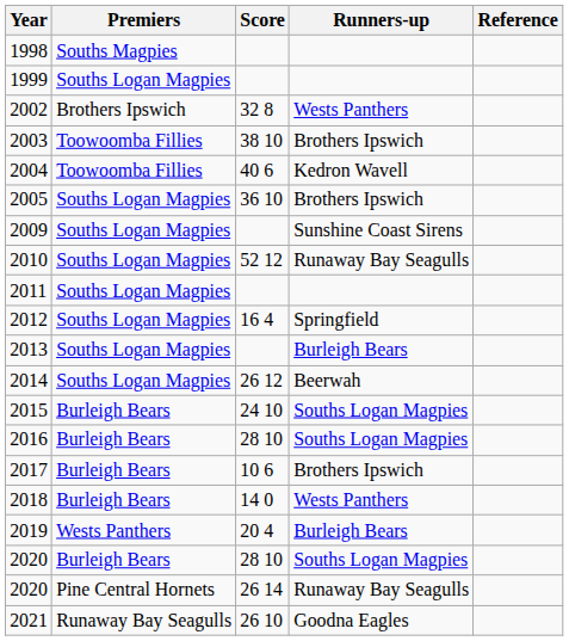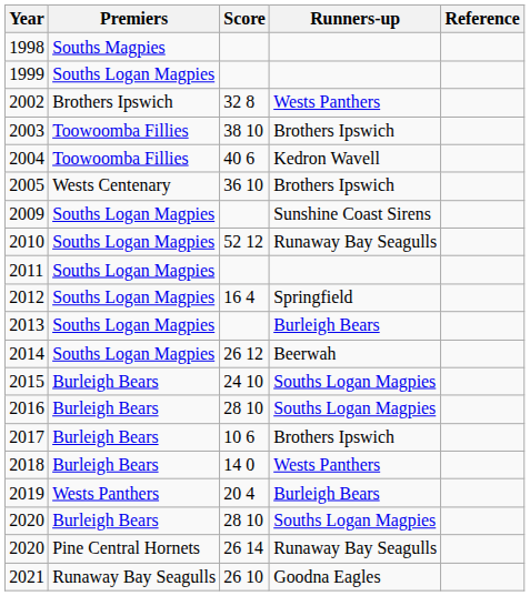 <table class="wikitable sortable">
 <tr>
 <th>Year</th>
 <th>Premiers</th>
 <th>Score</th>
 <th>Runners-up</th>
 <th>Reference</th>
 </tr>
 <tr>
 <td>1998</td>
 <td><a href='#'>Souths Magpies</a></td>
 <td></td>
 <td></td>
 <td></td>
 </tr>
 <tr>
 <td>1999</td>
 <td><a href='#'>Souths Logan Magpies</a></td>
 <td></td>
 <td></td>
 <td></td>
 </tr>
 <tr>
 <td>2002</td>
 <td>Brothers Ipswich</td>
 <td>32  8</td>
 <td><a href='#'>Wests Panthers</a></td>
 <td></td>
 </tr>
 <tr>
 <td>2003</td>
 <td><a href='#'>Toowoomba Fillies</a></td>
 <td>38  10</td>
 <td>Brothers Ipswich</td>
 <td></td>
 </tr>
 <tr>
 <td>2004</td>
 <td><a href='#'>Toowoomba Fillies</a></td>
 <td>40  6</td>
 <td>Kedron Wavell</td>
 <td></td>
 </tr>
 <tr>
 <td>2005</td>
-<td><a href='#'>Souths Logan Magpies</a></td>
+<td>Wests Centenary</td>
 <td>36  10</td>
 <td>Brothers Ipswich</td>
 <td></td>
 </tr>
 <tr>
 <td>2009</td>
 <td><a href='#'>Souths Logan Magpies</a></td>
 <td></td>
 <td>Sunshine Coast Sirens</td>
 <td></td>
 </tr>
 <tr>
 <td>2010</td>
 <td><a href='#'>Souths Logan Magpies</a></td>
 <td>52  12</td>
 <td>Runaway Bay Seagulls</td>
 <td></td>
 </tr>
 <tr>
 <td>2011</td>
 <td><a href='#'>Souths Logan Magpies</a></td>
 <td></td>
 <td></td>
 <td></td>
 </tr>
 <tr>
 <td>2012</td>
 <td><a href='#'>Souths Logan Magpies</a></td>
 <td>16  4</td>
 <td>Springfield</td>
 <td></td>
 </tr>
 <tr>
 <td>2013</td>
 <td><a href='#'>Souths Logan Magpies</a></td>
 <td></td>
 <td><a href='#'>Burleigh Bears</a></td>
 <td></td>
 </tr>
 <tr>
 <td>2014</td>
 <td><a href='#'>Souths Logan Magpies</a></td>
 <td>26  12</td>
 <td>Beerwah</td>
 <td></td>
 </tr>
 <tr>
 <td>2015</td>
 <td><a href='#'>Burleigh Bears</a></td>
 <td>24  10</td>
 <td><a href='#'>Souths Logan Magpies</a></td>
 <td></td>
 </tr>
 <tr>
 <td>2016</td>
 <td><a href='#'>Burleigh Bears</a></td>
 <td>28  10</td>
 <td><a href='#'>Souths Logan Magpies</a></td>
 <td></td>
 </tr>
 <tr>
 <td>2017</td>
 <td><a href='#'>Burleigh Bears</a></td>
 <td>10  6</td>
 <td>Brothers Ipswich</td>
 <td></td>
 </tr>
 <tr>
 <td>2018</td>
 <td><a href='#'>Burleigh Bears</a></td>
 <td>14  0</td>
 <td><a href='#'>Wests Panthers</a></td>
 <td></td>
 </tr>
 <tr>
 <td>2019</td>
 <td><a href='#'>Wests Panthers</a></td>
 <td>20  4</td>
 <td><a href='#'>Burleigh Bears</a></td>
 <td></td>
 </tr>
 <tr>
 <td>2020</td>
 <td><a href='#'>Burleigh Bears</a></td>
 <td>28  10</td>
 <td><a href='#'>Souths Logan Magpies</a></td>
 <td></td>
 </tr>
 <tr>
 <td>2020</td>
 <td>Pine Central Hornets</td>
 <td>26  14</td>
 <td>Runaway Bay Seagulls</td>
 <td></td>
 </tr>
 <tr>
 <td>2021</td>
 <td>Runaway Bay Seagulls</td>
 <td>26  10</td>
 <td>Goodna Eagles</td>
 <td></td>
 </tr>
 </table>
